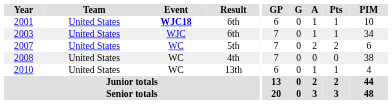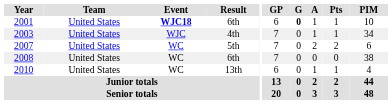 <table border="0" cellpadding="1" cellspacing="0" ID="Table3" style="text-align:center; width:40em">
 <tr ALIGN="center" bgcolor="#e0e0e0">
 <th>Year</th>
 <th>Team</th>
 <th>Event</th>
 <th>Result</th>
 <th rowspan="99" bgcolor="#ffffff"></th>
 <th>GP</th>
 <th>G</th>
 <th>A</th>
 <th>Pts</th>
 <th>PIM</th>
 </tr>
 <tr>
 <td><a href='#'>2001</a></td>
 <td><a href='#'>United States</a></td>
 <td><strong><a href='#'>WJC18</a></strong></td>
 <td>6th</td>
 <td>6</td>
-<td>0</td>
+<td><strong>0</strong></td>
 <td>1</td>
 <td>1</td>
 <td>10</td>
 </tr>
 <tr bgcolor="#f0f0f0">
 <td><a href='#'>2003</a></td>
 <td><a href='#'>United States</a></td>
 <td><a href='#'>WJC</a></td>
-<td>6th</td>
+<td>4th</td>
 <td>7</td>
 <td>0</td>
 <td>1</td>
 <td>1</td>
 <td>34</td>
 </tr>
 <tr>
 <td><a href='#'>2007</a></td>
 <td><a href='#'>United States</a></td>
 <td><a href='#'>WC</a></td>
 <td>5th</td>
 <td>7</td>
 <td>0</td>
 <td>2</td>
 <td>2</td>
 <td>6</td>
 </tr>
 <tr bgcolor="#f0f0f0">
 <td><a href='#'>2008</a></td>
 <td>United States</td>
 <td>WC</td>
-<td>4th</td>
+<td>6th</td>
 <td>7</td>
 <td>0</td>
 <td>0</td>
 <td>0</td>
 <td>38</td>
 </tr>
 <tr>
 <td><a href='#'>2010</a></td>
 <td>United States</td>
 <td>WC</td>
 <td>13th</td>
 <td>6</td>
 <td>0</td>
 <td>1</td>
 <td>1</td>
 <td>4</td>
 </tr>
 <tr bgcolor="#e0e0e0">
 <th colspan=4>Junior totals</th>
 <th>13</th>
 <th>0</th>
 <th>2</th>
 <th>2</th>
 <th>44</th>
 </tr>
 <tr bgcolor="#e0e0e0">
 <th colspan=4>Senior totals</th>
 <th>20</th>
 <th>0</th>
 <th>3</th>
 <th>3</th>
 <th>48</th>
 </tr>
 </table>
